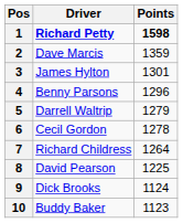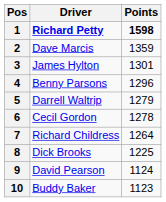 <table class="wikitable">
 <tr>
 <th>Pos</th>
 <th>Driver</th>
 <th>Points</th>
 </tr>
 <tr>
 <th>1 </th>
 <td><strong><a href='#'>Richard Petty</a></strong></td>
 <td style="text-align:center;"><strong>1598</strong></td>
 </tr>
 <tr>
 <th>2 </th>
 <td><a href='#'>Dave Marcis</a></td>
 <td style="text-align:center;">1359</td>
 </tr>
 <tr>
 <th>3 </th>
 <td><a href='#'>James Hylton</a></td>
 <td style="text-align:center;">1301</td>
 </tr>
 <tr>
 <th>4 </th>
 <td><a href='#'>Benny Parsons</a></td>
 <td style="text-align:center;">1296</td>
 </tr>
 <tr>
 <th>5 </th>
 <td><a href='#'>Darrell Waltrip</a></td>
 <td style="text-align:center;">1279</td>
 </tr>
 <tr>
 <th>6 </th>
 <td><a href='#'>Cecil Gordon</a></td>
 <td style="text-align:center;">1278</td>
 </tr>
 <tr>
 <th>7 </th>
 <td><a href='#'>Richard Childress</a></td>
 <td style="text-align:center;">1264</td>
 </tr>
 <tr>
 <th>8 </th>
-<td><a href='#'>David Pearson</a></td>
+<td><a href='#'>Dick Brooks</a></td>
 <td style="text-align:center;">1225</td>
 </tr>
 <tr>
 <th>9 </th>
-<td><a href='#'>Dick Brooks</a></td>
+<td><a href='#'>David Pearson</a></td>
 <td style="text-align:center;">1124</td>
 </tr>
 <tr>
 <th>10 </th>
 <td><a href='#'>Buddy Baker</a></td>
 <td style="text-align:center;">1123</td>
 </tr>
 </table>
